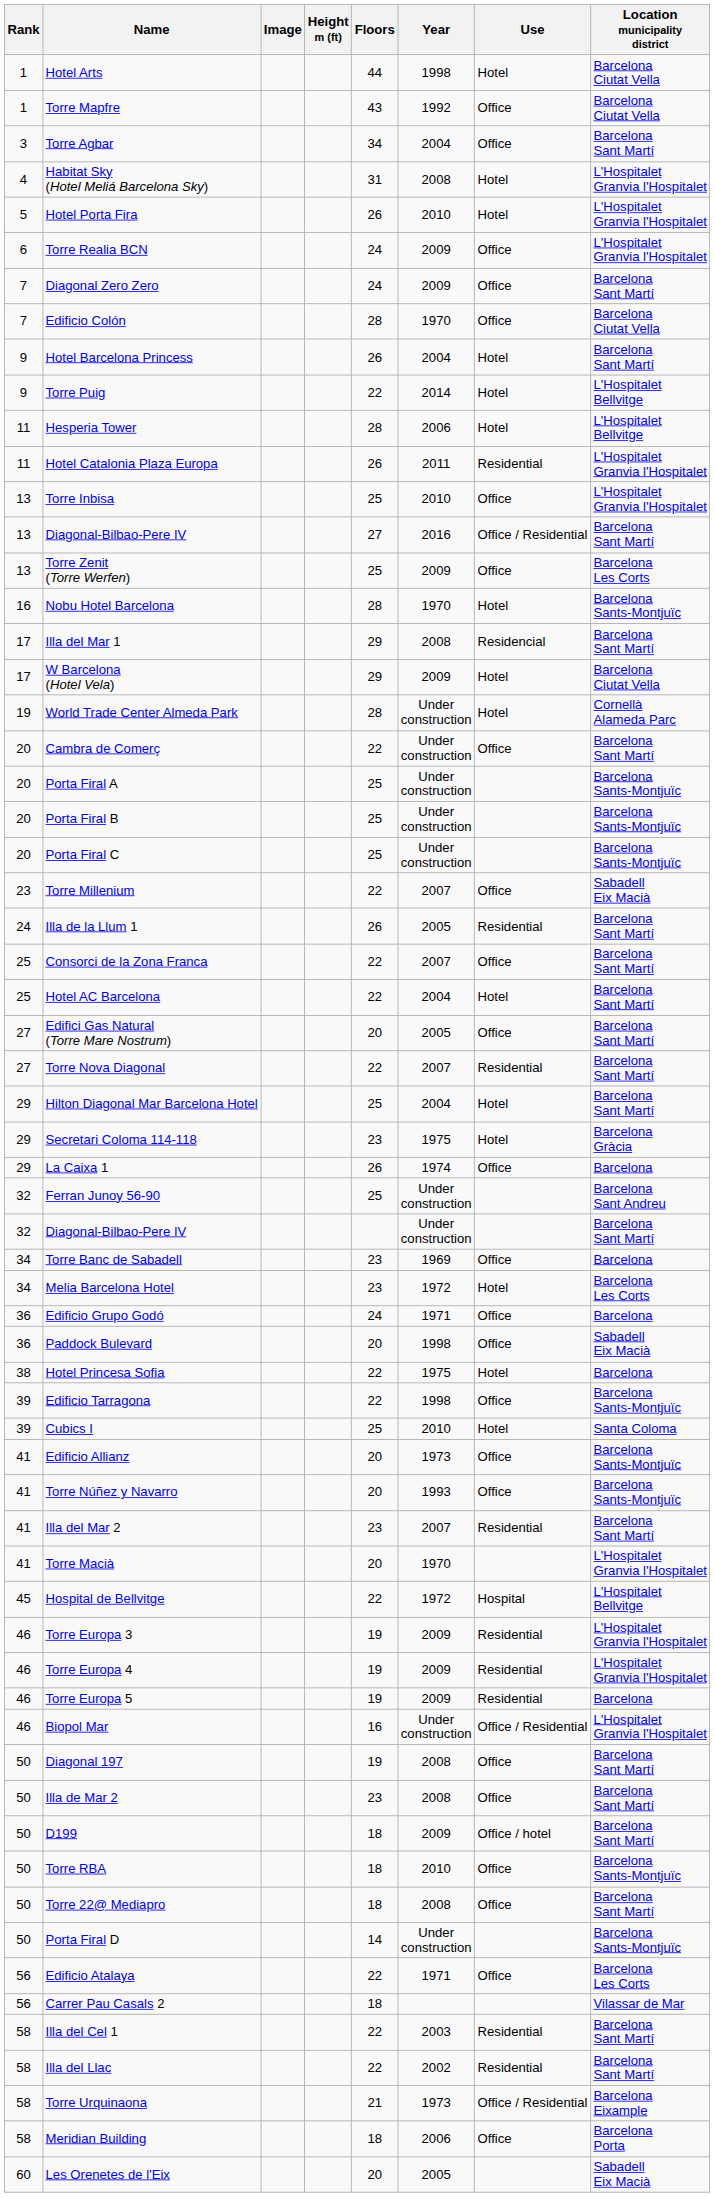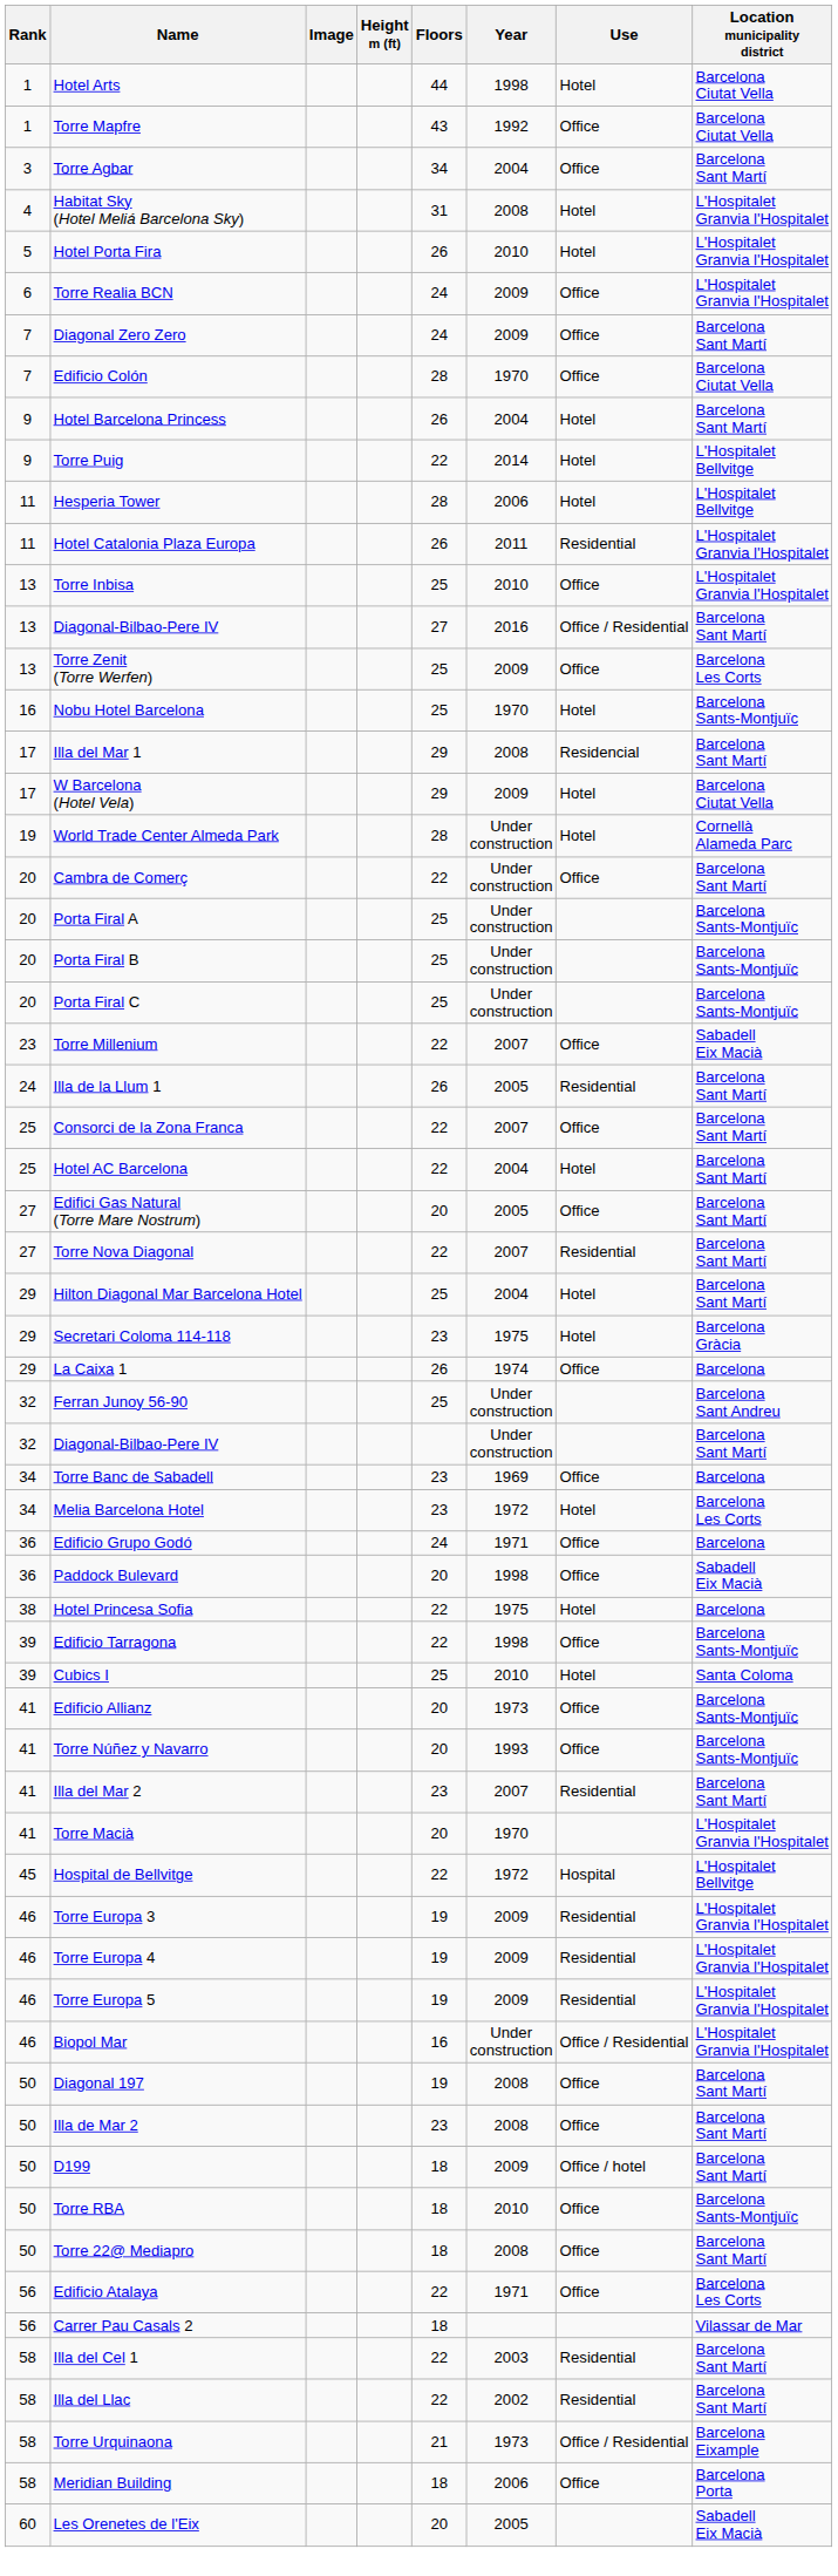 <table class="wikitable sortable">
 <tr>
 <th>Rank</th>
 <th>Name</th>
 <th>Image</th>
 <th>Height<br><small>m (ft)</small></th>
 <th>Floors</th>
 <th>Year</th>
 <th>Use</th>
 <th>Location<br><small>municipality</small><br><small>district</small></th>
 </tr>
 <tr>
 <td align="center">1</td>
 <td><a href='#'>Hotel Arts</a></td>
 <td></td>
 <td align="center"></td>
 <td align="center">44</td>
 <td align="center">1998</td>
 <td>Hotel</td>
 <td><a href='#'>Barcelona</a><br><a href='#'>Ciutat Vella</a></td>
 </tr>
 <tr>
 <td align="center">1</td>
 <td><a href='#'>Torre Mapfre</a></td>
 <td></td>
 <td align="center"></td>
 <td align="center">43</td>
 <td align="center">1992</td>
 <td>Office</td>
 <td><a href='#'>Barcelona</a><br><a href='#'>Ciutat Vella</a></td>
 </tr>
 <tr>
 <td align="center">3</td>
 <td><a href='#'>Torre Agbar</a></td>
 <td></td>
 <td align="center"></td>
 <td align="center">34</td>
 <td align="center">2004</td>
 <td>Office</td>
 <td><a href='#'>Barcelona</a><br><a href='#'>Sant Martí</a></td>
 </tr>
 <tr>
 <td align="center">4</td>
 <td><a href='#'>Habitat Sky</a><br>(<em>Hotel Meliá Barcelona Sky</em>)</td>
 <td></td>
 <td align="center"></td>
 <td align="center">31</td>
 <td align="center">2008</td>
 <td>Hotel</td>
 <td><a href='#'>L'Hospitalet</a><br><a href='#'>Granvia l'Hospitalet</a></td>
 </tr>
 <tr>
 <td align="center">5</td>
 <td><a href='#'>Hotel Porta Fira</a></td>
 <td></td>
 <td align="center"></td>
 <td align="center">26</td>
 <td align="center">2010</td>
 <td>Hotel</td>
 <td><a href='#'>L'Hospitalet</a><br><a href='#'>Granvia l'Hospitalet</a></td>
 </tr>
 <tr>
 <td align="center">6</td>
 <td><a href='#'>Torre Realia BCN</a></td>
 <td></td>
 <td align="center"></td>
 <td align="center">24</td>
 <td align="center">2009</td>
 <td>Office</td>
 <td><a href='#'>L'Hospitalet</a><br><a href='#'>Granvia l'Hospitalet</a></td>
 </tr>
 <tr>
 <td align="center">7</td>
 <td><a href='#'>Diagonal Zero Zero</a></td>
 <td></td>
 <td align="center"></td>
 <td align="center">24</td>
 <td align="center">2009</td>
 <td>Office</td>
 <td><a href='#'>Barcelona</a><br><a href='#'>Sant Martí</a></td>
 </tr>
 <tr>
 <td align="center">7</td>
 <td><a href='#'>Edificio Colón</a></td>
 <td></td>
 <td align="center"></td>
 <td align="center">28</td>
 <td align="center">1970</td>
 <td>Office</td>
 <td><a href='#'>Barcelona</a><br><a href='#'>Ciutat Vella</a></td>
 </tr>
 <tr>
 <td align="center">9</td>
 <td><a href='#'>Hotel Barcelona Princess</a></td>
 <td></td>
 <td align="center"></td>
 <td align="center">26</td>
 <td align="center">2004</td>
 <td>Hotel</td>
 <td><a href='#'>Barcelona</a><br><a href='#'>Sant Martí</a></td>
 </tr>
 <tr>
 <td align="center">9</td>
 <td><a href='#'>Torre Puig</a></td>
 <td></td>
 <td align="center"></td>
 <td align="center">22</td>
 <td align="center">2014</td>
 <td>Hotel</td>
 <td><a href='#'>L'Hospitalet</a><br><a href='#'>Bellvitge</a></td>
 </tr>
 <tr>
 <td align="center">11</td>
 <td><a href='#'>Hesperia Tower</a></td>
 <td></td>
 <td align="center"></td>
 <td align="center">28</td>
 <td align="center">2006</td>
 <td>Hotel</td>
 <td><a href='#'>L'Hospitalet</a><br><a href='#'>Bellvitge</a></td>
 </tr>
 <tr>
 <td align="center">11</td>
 <td><a href='#'>Hotel Catalonia Plaza Europa</a></td>
 <td></td>
 <td align="center"></td>
 <td align="center">26</td>
 <td align="center">2011</td>
 <td>Residential</td>
 <td><a href='#'>L'Hospitalet</a><br><a href='#'>Granvia l'Hospitalet</a></td>
 </tr>
 <tr>
 <td align="center">13</td>
 <td><a href='#'>Torre Inbisa</a></td>
 <td></td>
 <td align="center"></td>
 <td align="center">25</td>
 <td align="center">2010</td>
 <td>Office</td>
 <td><a href='#'>L'Hospitalet</a><br><a href='#'>Granvia l'Hospitalet</a></td>
 </tr>
 <tr>
 <td align="center">13</td>
 <td><a href='#'>Diagonal-Bilbao-Pere IV</a></td>
 <td></td>
 <td align="center"></td>
 <td align="center">27</td>
 <td align="center">2016</td>
 <td>Office / Residential</td>
 <td><a href='#'>Barcelona</a><br><a href='#'>Sant Martí</a></td>
 </tr>
 <tr>
 <td align="center">13</td>
 <td><a href='#'>Torre Zenit</a><br>(<em>Torre Werfen</em>)</td>
 <td></td>
 <td align="center"></td>
 <td align="center">25</td>
 <td align="center">2009</td>
 <td>Office</td>
 <td><a href='#'>Barcelona</a><br><a href='#'>Les Corts</a></td>
 </tr>
 <tr>
 <td align="center">16</td>
 <td><a href='#'>Nobu Hotel Barcelona</a></td>
 <td></td>
 <td align="center"></td>
-<td align="center">28</td>
+<td align="center">25</td>
 <td align="center">1970</td>
 <td>Hotel</td>
 <td><a href='#'>Barcelona</a><br><a href='#'>Sants-Montjuïc</a></td>
 </tr>
 <tr>
 <td align="center">17</td>
 <td><a href='#'>Illa del Mar</a> 1</td>
 <td></td>
 <td align="center"></td>
 <td align="center">29</td>
 <td align="center">2008</td>
 <td>Residencial</td>
 <td><a href='#'>Barcelona</a><br><a href='#'>Sant Martí</a></td>
 </tr>
 <tr>
 <td align="center">17</td>
 <td><a href='#'>W Barcelona</a><br>(<em>Hotel Vela</em>)</td>
 <td></td>
 <td align="center"></td>
 <td align="center">29</td>
 <td align="center">2009</td>
 <td>Hotel</td>
 <td><a href='#'>Barcelona</a><br><a href='#'>Ciutat Vella</a></td>
 </tr>
 <tr>
 <td align="center">19</td>
 <td><a href='#'>World Trade Center Almeda Park</a></td>
 <td></td>
 <td align="center"></td>
 <td align="center">28</td>
 <td align="center">Under<br>construction</td>
 <td>Hotel</td>
 <td><a href='#'>Cornellà</a><br><a href='#'>Alameda Parc</a></td>
 </tr>
 <tr>
 <td align="center">20</td>
 <td><a href='#'>Cambra de Comerç</a> </td>
 <td></td>
 <td align="center"></td>
 <td align="center">22</td>
 <td align="center">Under<br>construction</td>
 <td>Office</td>
 <td><a href='#'>Barcelona</a><br><a href='#'>Sant Martí</a></td>
 </tr>
 <tr>
 <td align="center">20</td>
 <td><a href='#'>Porta Firal</a> A </td>
 <td></td>
 <td align="center"></td>
 <td align="center">25</td>
 <td align="center">Under<br>construction</td>
 <td></td>
 <td><a href='#'>Barcelona</a><br><a href='#'>Sants-Montjuïc</a></td>
 </tr>
 <tr>
 <td align="center">20</td>
 <td><a href='#'>Porta Firal</a> B </td>
 <td></td>
 <td align="center"></td>
 <td align="center">25</td>
 <td align="center">Under<br>construction</td>
 <td></td>
 <td><a href='#'>Barcelona</a><br><a href='#'>Sants-Montjuïc</a></td>
 </tr>
 <tr>
 <td align="center">20</td>
 <td><a href='#'>Porta Firal</a> C </td>
 <td></td>
 <td align="center"></td>
 <td align="center">25</td>
 <td align="center">Under<br>construction</td>
 <td></td>
 <td><a href='#'>Barcelona</a><br><a href='#'>Sants-Montjuïc</a></td>
 </tr>
 <tr>
 <td align="center">23</td>
 <td><a href='#'>Torre Millenium</a></td>
 <td></td>
 <td align="center"></td>
 <td align="center">22</td>
 <td align="center">2007</td>
 <td>Office</td>
 <td><a href='#'>Sabadell</a><br><a href='#'>Eix Macià</a></td>
 </tr>
 <tr>
 <td align="center">24</td>
 <td><a href='#'>Illa de la Llum</a> 1</td>
 <td></td>
 <td align="center"></td>
 <td align="center">26</td>
 <td align="center">2005</td>
 <td>Residential</td>
 <td><a href='#'>Barcelona</a><br><a href='#'>Sant Martí</a></td>
 </tr>
 <tr>
 <td align="center">25</td>
 <td><a href='#'>Consorci de la Zona Franca</a></td>
 <td></td>
 <td align="center"></td>
 <td align="center">22</td>
 <td align="center">2007</td>
 <td>Office</td>
 <td><a href='#'>Barcelona</a><br><a href='#'>Sant Martí</a></td>
 </tr>
 <tr>
 <td align="center">25</td>
 <td><a href='#'>Hotel AC Barcelona</a></td>
 <td></td>
 <td align="center"></td>
 <td align="center">22</td>
 <td align="center">2004</td>
 <td>Hotel</td>
 <td><a href='#'>Barcelona</a><br><a href='#'>Sant Martí</a></td>
 </tr>
 <tr>
 <td align="center">27</td>
 <td><a href='#'>Edifici Gas Natural</a><br>(<em>Torre Mare Nostrum</em>)</td>
 <td></td>
 <td align="center"></td>
 <td align="center">20</td>
 <td align="center">2005</td>
 <td>Office</td>
 <td><a href='#'>Barcelona</a><br><a href='#'>Sant Martí</a></td>
 </tr>
 <tr>
 <td align="center">27</td>
 <td><a href='#'>Torre Nova Diagonal</a></td>
 <td></td>
 <td align="center"></td>
 <td align="center">22</td>
 <td align="center">2007</td>
 <td>Residential</td>
 <td><a href='#'>Barcelona</a><br><a href='#'>Sant Martí</a></td>
 </tr>
 <tr>
 <td align="center">29</td>
 <td><a href='#'>Hilton Diagonal Mar Barcelona Hotel</a></td>
 <td></td>
 <td align="center"></td>
 <td align="center">25</td>
 <td align="center">2004</td>
 <td>Hotel</td>
 <td><a href='#'>Barcelona</a><br><a href='#'>Sant Martí</a></td>
 </tr>
 <tr>
 <td align="center">29</td>
 <td><a href='#'>Secretari Coloma 114-118</a></td>
 <td></td>
 <td align="center"></td>
 <td align="center">23</td>
 <td align="center">1975</td>
 <td>Hotel</td>
 <td><a href='#'>Barcelona</a><br><a href='#'>Gràcia</a></td>
 </tr>
 <tr>
 <td align="center">29</td>
 <td><a href='#'>La Caixa</a> 1</td>
 <td></td>
 <td align="center"></td>
 <td align="center">26</td>
 <td align="center">1974</td>
 <td>Office</td>
 <td><a href='#'>Barcelona</a></td>
 </tr>
 <tr>
 <td align="center">32</td>
 <td><a href='#'>Ferran Junoy 56-90</a> </td>
 <td></td>
 <td align="center"></td>
 <td align="center">25</td>
 <td align="center">Under<br>construction</td>
 <td></td>
 <td><a href='#'>Barcelona</a><br><a href='#'>Sant Andreu</a></td>
 </tr>
 <tr>
 <td align="center">32</td>
 <td><a href='#'>Diagonal-Bilbao-Pere IV</a> </td>
 <td></td>
 <td align="center"></td>
 <td align="center"></td>
 <td align="center">Under<br>construction</td>
 <td></td>
 <td><a href='#'>Barcelona</a><br><a href='#'>Sant Martí</a></td>
 </tr>
 <tr>
 <td align="center">34</td>
 <td><a href='#'>Torre Banc de Sabadell</a></td>
 <td></td>
 <td align="center"></td>
 <td align="center">23</td>
 <td align="center">1969</td>
 <td>Office</td>
 <td><a href='#'>Barcelona</a></td>
 </tr>
 <tr>
 <td align="center">34</td>
 <td><a href='#'>Melia Barcelona Hotel</a></td>
 <td></td>
 <td align="center"></td>
 <td align="center">23</td>
 <td align="center">1972</td>
 <td>Hotel</td>
 <td><a href='#'>Barcelona</a><br><a href='#'>Les Corts</a></td>
 </tr>
 <tr>
 <td align="center">36</td>
 <td><a href='#'>Edificio Grupo Godó</a></td>
 <td></td>
 <td align="center"></td>
 <td align="center">24</td>
 <td align="center">1971</td>
 <td>Office</td>
 <td><a href='#'>Barcelona</a></td>
 </tr>
 <tr>
 <td align="center">36</td>
 <td><a href='#'>Paddock Bulevard</a></td>
 <td></td>
 <td align="center"></td>
 <td align="center">20</td>
 <td align="center">1998</td>
 <td>Office</td>
 <td><a href='#'>Sabadell</a><br><a href='#'>Eix Macià</a></td>
 </tr>
 <tr>
 <td align="center">38</td>
 <td><a href='#'>Hotel Princesa Sofia</a></td>
 <td></td>
 <td align="center"></td>
 <td align="center">22</td>
 <td align="center">1975</td>
 <td>Hotel</td>
 <td><a href='#'>Barcelona</a></td>
 </tr>
 <tr>
 <td align="center">39</td>
 <td><a href='#'>Edificio Tarragona</a></td>
 <td></td>
 <td align="center"></td>
 <td align="center">22</td>
 <td align="center">1998</td>
 <td>Office</td>
 <td><a href='#'>Barcelona</a><br><a href='#'>Sants-Montjuïc</a></td>
 </tr>
 <tr>
 <td align="center">39</td>
 <td><a href='#'>Cubics I</a> </td>
 <td></td>
 <td align="center"></td>
 <td align="center">25</td>
 <td align="center">2010</td>
 <td>Hotel</td>
 <td><a href='#'>Santa Coloma</a></td>
 </tr>
 <tr>
 <td align="center">41</td>
 <td><a href='#'>Edificio Allianz</a></td>
 <td></td>
 <td align="center"></td>
 <td align="center">20</td>
 <td align="center">1973</td>
 <td>Office</td>
 <td><a href='#'>Barcelona</a><br><a href='#'>Sants-Montjuïc</a></td>
 </tr>
 <tr>
 <td align="center">41</td>
 <td><a href='#'>Torre Núñez y Navarro</a></td>
 <td></td>
 <td align="center"></td>
 <td align="center">20</td>
 <td align="center">1993</td>
 <td>Office</td>
 <td><a href='#'>Barcelona</a><br><a href='#'>Sants-Montjuïc</a></td>
 </tr>
 <tr>
 <td align="center">41</td>
 <td><a href='#'>Illa del Mar</a> 2</td>
 <td></td>
 <td align="center"></td>
 <td align="center">23</td>
 <td align="center">2007</td>
 <td>Residential</td>
 <td><a href='#'>Barcelona</a><br><a href='#'>Sant Martí</a></td>
 </tr>
 <tr>
 <td align="center">41</td>
 <td><a href='#'>Torre Macià</a> </td>
 <td></td>
 <td align="center"></td>
 <td align="center">20</td>
 <td align="center">1970</td>
 <td></td>
 <td><a href='#'>L'Hospitalet</a><br><a href='#'>Granvia l'Hospitalet</a></td>
 </tr>
 <tr>
 <td align="center">45</td>
 <td><a href='#'>Hospital de Bellvitge</a> </td>
 <td></td>
 <td align="center"></td>
 <td align="center">22</td>
 <td align="center">1972</td>
 <td>Hospital</td>
 <td><a href='#'>L'Hospitalet</a><br><a href='#'>Bellvitge</a></td>
 </tr>
 <tr>
 <td align="center">46</td>
 <td><a href='#'>Torre Europa</a> 3</td>
 <td></td>
 <td align="center"></td>
 <td align="center">19</td>
 <td align="center">2009</td>
 <td>Residential</td>
 <td><a href='#'>L'Hospitalet</a><br><a href='#'>Granvia l'Hospitalet</a></td>
 </tr>
 <tr>
 <td align="center">46</td>
 <td><a href='#'>Torre Europa</a> 4</td>
 <td></td>
 <td align="center"></td>
 <td align="center">19</td>
 <td align="center">2009</td>
 <td>Residential</td>
 <td><a href='#'>L'Hospitalet</a><br><a href='#'>Granvia l'Hospitalet</a></td>
 </tr>
 <tr>
 <td align="center">46</td>
 <td><a href='#'>Torre Europa</a> 5</td>
 <td></td>
 <td align="center"></td>
 <td align="center">19</td>
 <td align="center">2009</td>
 <td>Residential</td>
-<td><a href='#'>Barcelona</a></td>
+<td><a href='#'>L'Hospitalet</a><br><a href='#'>Granvia l'Hospitalet</a></td>
 </tr>
 <tr>
 <td align="center">46</td>
 <td><a href='#'>Biopol Mar</a> </td>
 <td></td>
 <td align="center"></td>
 <td align="center">16</td>
 <td align="center">Under<br>construction</td>
 <td>Office / Residential</td>
 <td><a href='#'>L'Hospitalet</a><br><a href='#'>Granvia l'Hospitalet</a></td>
 </tr>
 <tr>
 <td align="center">50</td>
 <td><a href='#'>Diagonal 197</a> </td>
 <td></td>
 <td align="center"></td>
 <td align="center">19</td>
 <td align="center">2008</td>
 <td>Office</td>
 <td><a href='#'>Barcelona</a><br><a href='#'>Sant Martí</a></td>
 </tr>
 <tr>
 <td align="center">50</td>
 <td><a href='#'>Illa de Mar 2</a> </td>
 <td></td>
 <td align="center"></td>
 <td align="center">23</td>
 <td align="center">2008</td>
 <td>Office</td>
 <td><a href='#'>Barcelona</a><br><a href='#'>Sant Martí</a></td>
 </tr>
 <tr>
 <td align="center">50</td>
 <td><a href='#'>D199</a> </td>
 <td></td>
 <td align="center"></td>
 <td align="center">18</td>
 <td align="center">2009</td>
 <td>Office / hotel</td>
 <td><a href='#'>Barcelona</a><br><a href='#'>Sant Martí</a></td>
 </tr>
 <tr>
 <td align="center">50</td>
 <td><a href='#'>Torre RBA</a> </td>
 <td></td>
 <td align="center"></td>
 <td align="center">18</td>
 <td align="center">2010</td>
 <td>Office</td>
 <td><a href='#'>Barcelona</a><br><a href='#'>Sants-Montjuïc</a></td>
 </tr>
 <tr>
 <td align="center">50</td>
 <td><a href='#'>Torre 22@ Mediapro</a> </td>
 <td></td>
 <td align="center"></td>
 <td align="center">18</td>
 <td align="center">2008</td>
 <td>Office</td>
 <td><a href='#'>Barcelona</a><br><a href='#'>Sant Martí</a></td>
-</tr>
-<tr>
-<td align="center">50</td>
-<td><a href='#'>Porta Firal</a> D </td>
-<td></td>
-<td align="center"></td>
-<td align="center">14</td>
-<td align="center">Under<br>construction</td>
-<td></td>
-<td><a href='#'>Barcelona</a><br><a href='#'>Sants-Montjuïc</a></td>
 </tr>
 <tr>
 <td align="center">56</td>
 <td><a href='#'>Edificio Atalaya</a> </td>
 <td></td>
 <td align="center"></td>
 <td align="center">22</td>
 <td align="center">1971</td>
 <td>Office</td>
 <td><a href='#'>Barcelona</a><br><a href='#'>Les Corts</a></td>
 </tr>
 <tr>
 <td align="center">56</td>
 <td><a href='#'>Carrer Pau Casals</a> 2 </td>
 <td></td>
 <td align="center"></td>
 <td align="center">18</td>
 <td align="center"></td>
 <td></td>
 <td><a href='#'>Vilassar de Mar</a></td>
 </tr>
 <tr>
 <td align="center">58</td>
 <td><a href='#'>Illa del Cel</a> 1 </td>
 <td></td>
 <td align="center"></td>
 <td align="center">22</td>
 <td align="center">2003</td>
 <td>Residential</td>
 <td><a href='#'>Barcelona</a><br><a href='#'>Sant Martí</a></td>
 </tr>
 <tr>
 <td align="center">58</td>
 <td><a href='#'>Illa del Llac</a> </td>
 <td></td>
 <td align="center"></td>
 <td align="center">22</td>
 <td align="center">2002</td>
 <td>Residential</td>
 <td><a href='#'>Barcelona</a><br><a href='#'>Sant Martí</a></td>
 </tr>
 <tr>
 <td align="center">58</td>
 <td><a href='#'>Torre Urquinaona</a> </td>
 <td></td>
 <td align="center"></td>
 <td align="center">21</td>
 <td align="center">1973</td>
 <td>Office / Residential</td>
 <td><a href='#'>Barcelona</a><br><a href='#'>Eixample</a></td>
 </tr>
 <tr>
 <td align="center">58</td>
 <td><a href='#'>Meridian Building</a> </td>
 <td></td>
 <td align="center"></td>
 <td align="center">18</td>
 <td align="center">2006</td>
 <td>Office</td>
 <td><a href='#'>Barcelona</a><br><a href='#'>Porta</a></td>
 </tr>
 <tr>
 <td align="center">60</td>
 <td><a href='#'>Les Orenetes de l'Eix</a></td>
 <td></td>
 <td align="center"></td>
 <td align="center">20</td>
 <td align="center">2005</td>
 <td></td>
 <td><a href='#'>Sabadell</a><br><a href='#'>Eix Macià</a></td>
 </tr>
 </table>
